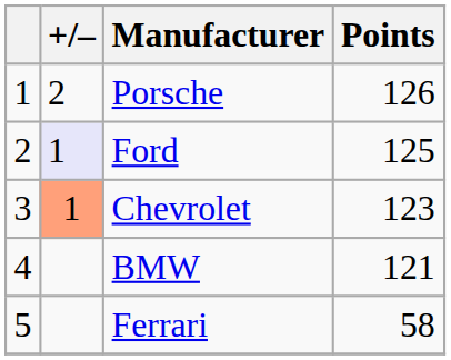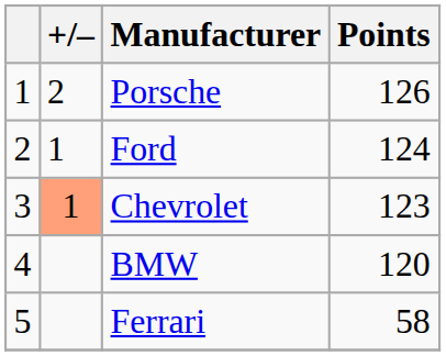 <table class="wikitable" style="font-size: 95%;">
 <tr>
 <th scope="col"></th>
 <th scope="col">+/–</th>
 <th scope="col">Manufacturer</th>
 <th scope="col">Points</th>
 </tr>
 <tr>
 <td align=center>1</td>
 <td align="left"> 2</td>
 <td> <a href='#'>Porsche</a></td>
 <td align=right>126</td>
 </tr>
 <tr>
 <td align=center>2</td>
-<td align="left" style="background: lavender;"> 1</td>
+<td align="left"> 1</td>
 <td> <a href='#'>Ford</a></td>
-<td align=right>125</td>
+<td align=right>124</td>
 </tr>
 <tr>
 <td align=center>3</td>
 <td align=center style="background: lightsalmon;"> 1</td>
 <td> <a href='#'>Chevrolet</a></td>
 <td align=right>123</td>
 </tr>
 <tr>
 <td align=center>4</td>
 <td align="left"></td>
 <td> <a href='#'>BMW</a></td>
-<td align=right>121</td>
+<td align=right>120</td>
 </tr>
 <tr>
 <td align=center>5</td>
 <td align="left"></td>
 <td> <a href='#'>Ferrari</a></td>
 <td align=right>58</td>
 </tr>
 <tr>
 </tr>
 </table>
